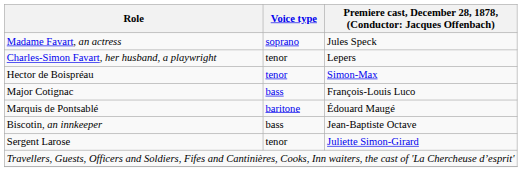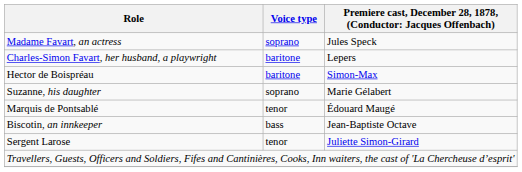 <table class="wikitable">
 <tr>
 <th>Role</th>
 <th><a href='#'>Voice type</a></th>
 <th>Premiere cast, December 28, 1878,<br>(Conductor: Jacques Offenbach)</th>
 </tr>
 <tr>
 <td><a href='#'>Madame Favart</a>, <em>an actress</em></td>
 <td><a href='#'>soprano</a></td>
 <td>Jules Speck</td>
 </tr>
 <tr>
 <td><a href='#'>Charles-Simon Favart</a>, <em>her husband, a playwright</em></td>
-<td>tenor</td>
+<td><a href='#'>baritone</a></td>
 <td>Lepers</td>
 </tr>
 <tr>
 <td>Hector de Boispréau</td>
-<td><a href='#'>tenor</a></td>
+<td><a href='#'>baritone</a></td>
 <td><a href='#'>Simon-Max</a></td>
 </tr>
 <tr>
-<td>Major Cotignac</td>
-<td><a href='#'>bass</a></td>
-<td>François-Louis Luco</td>
+<td>Suzanne, <em>his daughter</em></td>
+<td>soprano</td>
+<td>Marie Gélabert</td>
 </tr>
 <tr>
 <td>Marquis de Pontsablé</td>
-<td><a href='#'>baritone</a></td>
+<td>tenor</td>
 <td>Édouard Maugé</td>
 </tr>
 <tr>
 <td>Biscotin, <em>an innkeeper</em></td>
 <td>bass</td>
 <td>Jean-Baptiste Octave</td>
 </tr>
 <tr>
 <td>Sergent Larose</td>
 <td>tenor</td>
 <td><a href='#'>Juliette Simon-Girard</a></td>
 </tr>
 <tr>
 <td colspan="3"><em> Travellers, Guests, Officers and Soldiers, Fifes and Cantinières, Cooks, Inn waiters, the cast of 'La Chercheuse d’esprit' </em></td>
 </tr>
 <tr>
 </tr>
 </table>
